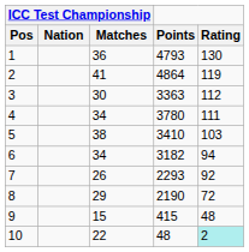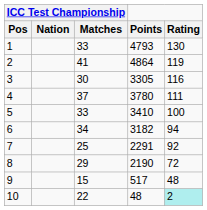 <table class="wikitable">
 <tr>
 <th colspan="3"><a href='#'>ICC Test Championship</a> </th>
 </tr>
 <tr>
 <th>Pos</th>
 <th>Nation</th>
 <th>Matches</th>
 <th>Points</th>
 <th>Rating</th>
 </tr>
 <tr>
 <td>1</td>
 <td></td>
-<td>36</td>
+<td>33</td>
 <td>4793</td>
 <td>130</td>
 </tr>
 <tr>
 <td>2</td>
 <td></td>
 <td>41</td>
 <td>4864</td>
 <td>119</td>
 </tr>
 <tr>
 <td>3</td>
 <td></td>
 <td>30</td>
-<td>3363</td>
-<td>112</td>
+<td>3305</td>
+<td>116</td>
 </tr>
 <tr>
 <td>4</td>
 <td></td>
-<td>34</td>
+<td>37</td>
 <td>3780</td>
 <td>111</td>
 </tr>
 <tr>
 <td>5</td>
 <td></td>
-<td>38</td>
+<td>33</td>
 <td>3410</td>
-<td>103</td>
+<td>100</td>
 </tr>
 <tr>
 <td>6</td>
 <td></td>
 <td>34</td>
 <td>3182</td>
 <td>94</td>
 </tr>
 <tr>
 <td>7</td>
 <td></td>
-<td>26</td>
-<td>2293</td>
+<td>25</td>
+<td>2291</td>
 <td>92</td>
 </tr>
 <tr>
 <td>8</td>
 <td></td>
 <td>29</td>
 <td>2190</td>
 <td>72</td>
 </tr>
 <tr>
 <td>9</td>
 <td></td>
 <td>15</td>
-<td>415</td>
+<td>517</td>
 <td>48</td>
 </tr>
 <tr>
 <td>10</td>
 <td></td>
 <td>22</td>
 <td>48</td>
 <td style="background: paleturquoise;">2</td>
 </tr>
 </table>
